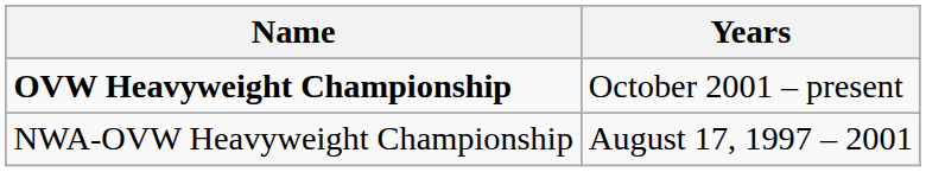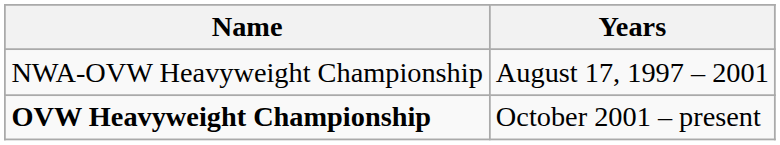 <table class="wikitable">
 <tr>
 <th>Name</th>
 <th>Years</th>
 </tr>
 <tr>
+<td>NWA-OVW Heavyweight Championship</td>
+<td>August 17, 1997 – 2001</td>
+</tr>
+<tr>
 <td><strong>OVW Heavyweight Championship</strong></td>
 <td>October 2001 – present</td>
 </tr>
-<tr>
-<td>NWA-OVW Heavyweight Championship</td>
-<td>August 17, 1997 – 2001</td>
-</tr>
 </table>
